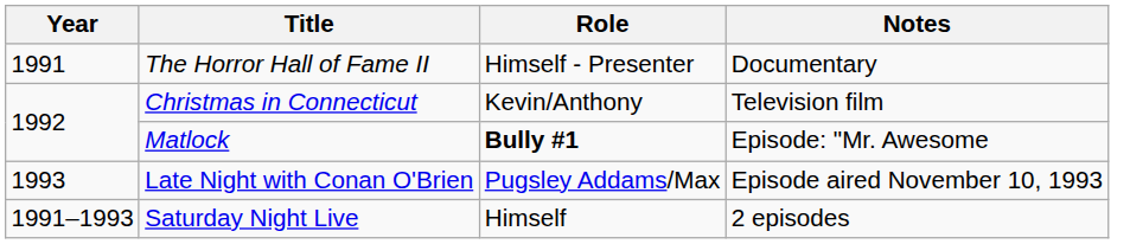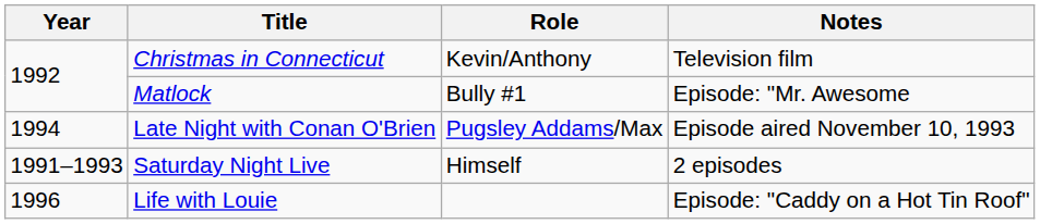 <table class="wikitable sortable">
 <tr>
 <th>Year</th>
 <th>Title</th>
 <th>Role</th>
 <th class="unsortable">Notes</th>
-</tr>
-<tr>
-<td>1991</td>
-<td><em>The Horror Hall of Fame II</em></td>
-<td>Himself - Presenter</td>
-<td>Documentary</td>
 </tr>
 <tr>
 <td rowspan="2">1992</td>
 <td><em><a href='#'>Christmas in Connecticut</a></em></td>
 <td>Kevin/Anthony</td>
 <td>Television film</td>
 </tr>
 <tr>
 <td><em><a href='#'>Matlock</a></em></td>
-<td><strong>Bully #1</strong></td>
+<td>Bully #1</td>
 <td>Episode: "Mr. Awesome<em></td>
 </tr>
 <tr>
-<td>1993</td>
+<td>1994</td>
 <td></em><a href='#'>Late Night with Conan O'Brien</a><em></td>
 <td><a href='#'>Pugsley Addams</a>/Max</td>
 <td>Episode aired November 10, 1993</td>
 </tr>
 <tr>
 <td>1991–1993</td>
 <td></em><a href='#'>Saturday Night Live</a><em></td>
 <td>Himself</td>
 <td>2 episodes</td>
 </tr>
+<tr>
+<td>1996</td>
+<td></em><a href='#'>Life with Louie</a><em></td>
+<td></td>
+<td>Episode: "Caddy on a Hot Tin Roof"</td>
+</tr>
 </table>
